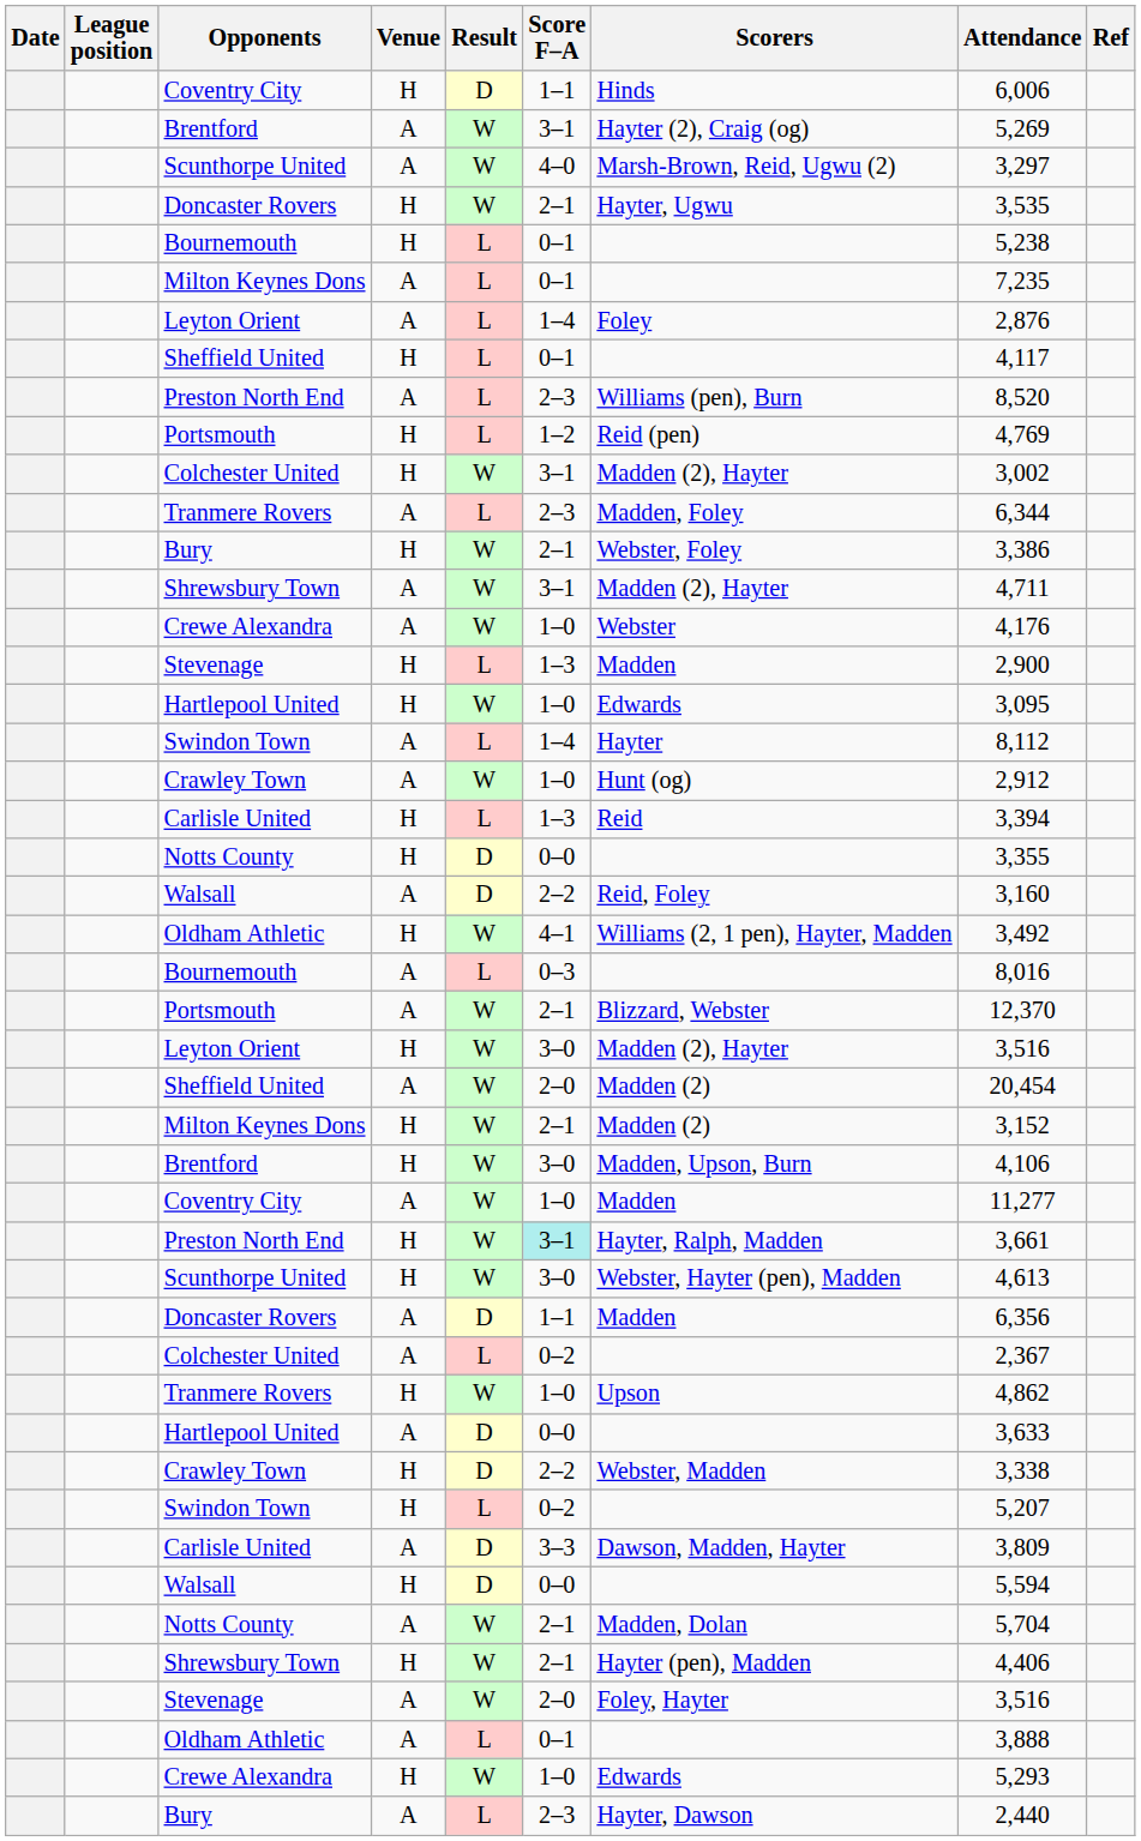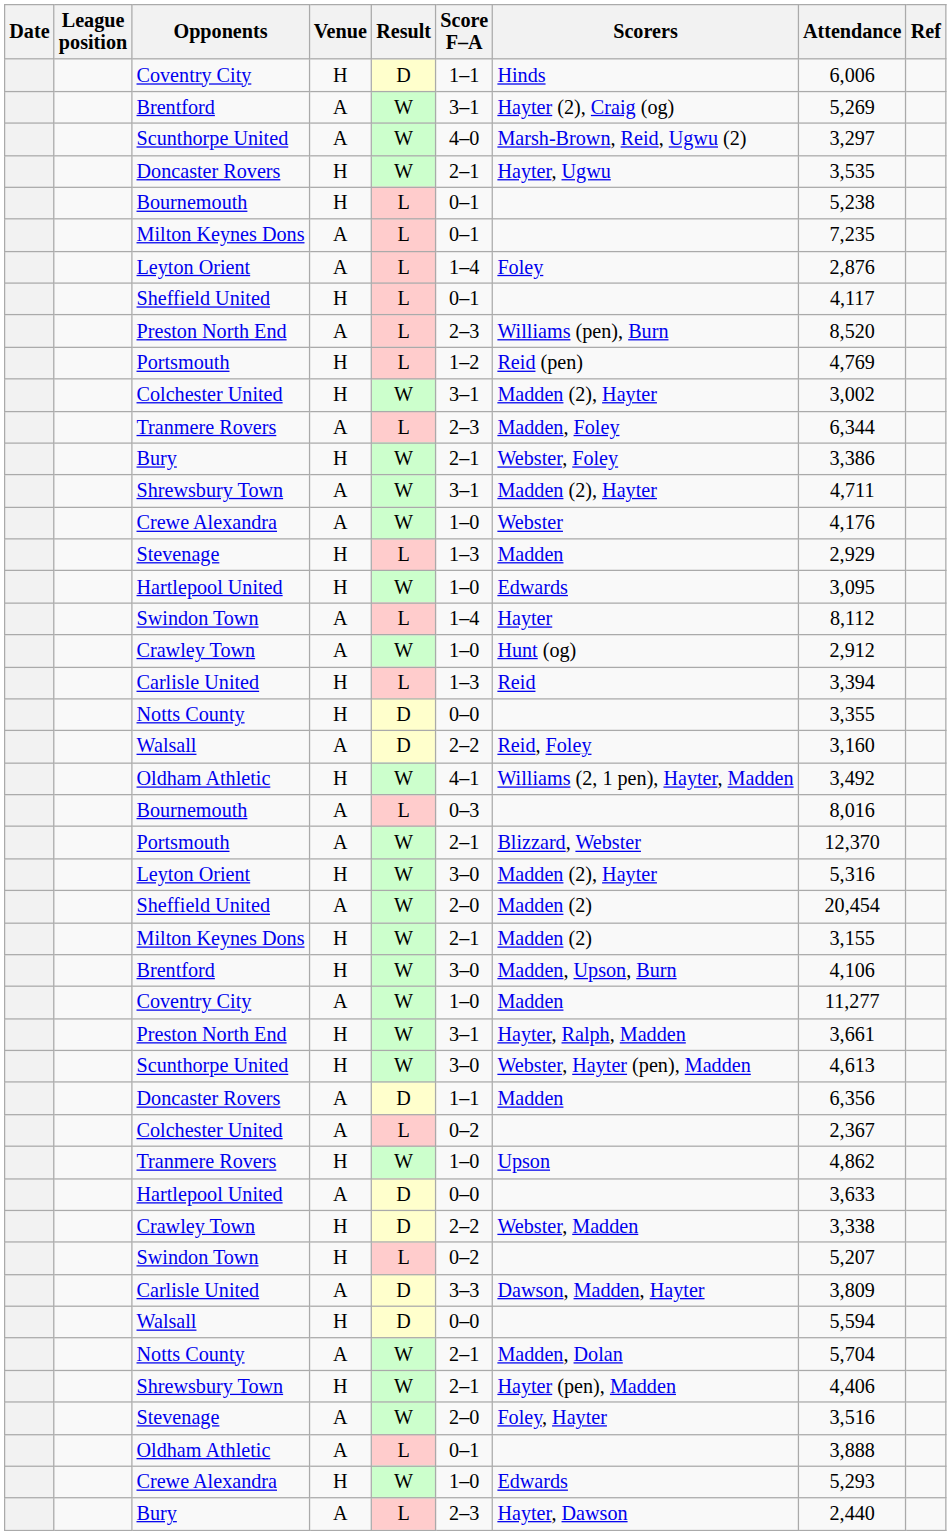 <table class="wikitable plainrowheaders sortable" style="text-align:center">
 <tr>
 <th scope="col">Date</th>
 <th scope="col">League<br>position</th>
 <th scope="col">Opponents</th>
 <th scope="col">Venue</th>
 <th scope="col">Result</th>
 <th scope="col">Score<br>F–A</th>
 <th scope="col" class="unsortable">Scorers</th>
 <th scope="col">Attendance</th>
 <th scope="col" class="unsortable">Ref</th>
 </tr>
 <tr>
 <th scope="row"></th>
 <td></td>
 <td align="left"><a href='#'>Coventry City</a></td>
 <td>H</td>
 <td style="background-color:#FFFFCC">D</td>
 <td>1–1</td>
 <td align="left"><a href='#'>Hinds</a></td>
 <td>6,006</td>
 <td></td>
 </tr>
 <tr>
 <th scope="row"></th>
 <td></td>
 <td align="left"><a href='#'>Brentford</a></td>
 <td>A</td>
 <td style="background-color:#CCFFCC">W</td>
 <td>3–1</td>
 <td align="left"><a href='#'>Hayter</a> (2), <a href='#'>Craig</a> (og)</td>
 <td>5,269</td>
 <td></td>
 </tr>
 <tr>
 <th scope="row"></th>
 <td></td>
 <td align="left"><a href='#'>Scunthorpe United</a></td>
 <td>A</td>
 <td style="background-color:#CCFFCC">W</td>
 <td>4–0</td>
 <td align="left"><a href='#'>Marsh-Brown</a>, <a href='#'>Reid</a>, <a href='#'>Ugwu</a> (2)</td>
 <td>3,297</td>
 <td></td>
 </tr>
 <tr>
 <th scope="row"></th>
 <td></td>
 <td align="left"><a href='#'>Doncaster Rovers</a></td>
 <td>H</td>
 <td style="background-color:#CCFFCC">W</td>
 <td>2–1</td>
 <td align="left"><a href='#'>Hayter</a>, <a href='#'>Ugwu</a></td>
 <td>3,535</td>
 <td></td>
 </tr>
 <tr>
 <th scope="row"></th>
 <td></td>
 <td align="left"><a href='#'>Bournemouth</a></td>
 <td>H</td>
 <td style="background-color:#FFCCCC">L</td>
 <td>0–1</td>
 <td align="left"></td>
 <td>5,238</td>
 <td></td>
 </tr>
 <tr>
 <th scope="row"></th>
 <td></td>
 <td align="left"><a href='#'>Milton Keynes Dons</a></td>
 <td>A</td>
 <td style="background-color:#FFCCCC">L</td>
 <td>0–1</td>
 <td align="left"></td>
 <td>7,235</td>
 <td></td>
 </tr>
 <tr>
 <th scope="row"></th>
 <td></td>
 <td align="left"><a href='#'>Leyton Orient</a></td>
 <td>A</td>
 <td style="background-color:#FFCCCC">L</td>
 <td>1–4</td>
 <td align="left"><a href='#'>Foley</a></td>
 <td>2,876</td>
 <td></td>
 </tr>
 <tr>
 <th scope="row"></th>
 <td></td>
 <td align="left"><a href='#'>Sheffield United</a></td>
 <td>H</td>
 <td style="background-color:#FFCCCC">L</td>
 <td>0–1</td>
 <td align="left"></td>
 <td>4,117</td>
 <td></td>
 </tr>
 <tr>
 <th scope="row"></th>
 <td></td>
 <td align="left"><a href='#'>Preston North End</a></td>
 <td>A</td>
 <td style="background-color:#FFCCCC">L</td>
 <td>2–3</td>
 <td align="left"><a href='#'>Williams</a> (pen), <a href='#'>Burn</a></td>
 <td>8,520</td>
 <td></td>
 </tr>
 <tr>
 <th scope="row"></th>
 <td></td>
 <td align="left"><a href='#'>Portsmouth</a></td>
 <td>H</td>
 <td style="background-color:#FFCCCC">L</td>
 <td>1–2</td>
 <td align="left"><a href='#'>Reid</a> (pen)</td>
 <td>4,769</td>
 <td></td>
 </tr>
 <tr>
 <th scope="row"></th>
 <td></td>
 <td align="left"><a href='#'>Colchester United</a></td>
 <td>H</td>
 <td style="background-color:#CCFFCC">W</td>
 <td>3–1</td>
 <td align="left"><a href='#'>Madden</a> (2), <a href='#'>Hayter</a></td>
 <td>3,002</td>
 <td></td>
 </tr>
 <tr>
 <th scope="row"></th>
 <td></td>
 <td align="left"><a href='#'>Tranmere Rovers</a></td>
 <td>A</td>
 <td style="background-color:#FFCCCC">L</td>
 <td>2–3</td>
 <td align="left"><a href='#'>Madden</a>, <a href='#'>Foley</a></td>
 <td>6,344</td>
 <td></td>
 </tr>
 <tr>
 <th scope="row"></th>
 <td></td>
 <td align="left"><a href='#'>Bury</a></td>
 <td>H</td>
 <td style="background-color:#CCFFCC">W</td>
 <td>2–1</td>
 <td align="left"><a href='#'>Webster</a>, <a href='#'>Foley</a></td>
 <td>3,386</td>
 <td></td>
 </tr>
 <tr>
 <th scope="row"></th>
 <td></td>
 <td align="left"><a href='#'>Shrewsbury Town</a></td>
 <td>A</td>
 <td style="background-color:#CCFFCC">W</td>
 <td>3–1</td>
 <td align="left"><a href='#'>Madden</a> (2), <a href='#'>Hayter</a></td>
 <td>4,711</td>
 <td></td>
 </tr>
 <tr>
 <th scope="row"></th>
 <td></td>
 <td align="left"><a href='#'>Crewe Alexandra</a></td>
 <td>A</td>
 <td style="background-color:#CCFFCC">W</td>
 <td>1–0</td>
 <td align="left"><a href='#'>Webster</a></td>
 <td>4,176</td>
 <td></td>
 </tr>
 <tr>
 <th scope="row"></th>
 <td></td>
 <td align="left"><a href='#'>Stevenage</a></td>
 <td>H</td>
 <td style="background-color:#FFCCCC">L</td>
 <td>1–3</td>
 <td align="left"><a href='#'>Madden</a></td>
-<td>2,900</td>
+<td>2,929</td>
 <td></td>
 </tr>
 <tr>
 <th scope="row"></th>
 <td></td>
 <td align="left"><a href='#'>Hartlepool United</a></td>
 <td>H</td>
 <td style="background-color:#CCFFCC">W</td>
 <td>1–0</td>
 <td align="left"><a href='#'>Edwards</a></td>
 <td>3,095</td>
 <td></td>
 </tr>
 <tr>
 <th scope="row"></th>
 <td></td>
 <td align="left"><a href='#'>Swindon Town</a></td>
 <td>A</td>
 <td style="background-color:#FFCCCC">L</td>
 <td>1–4</td>
 <td align="left"><a href='#'>Hayter</a></td>
 <td>8,112</td>
 <td></td>
 </tr>
 <tr>
 <th scope="row"></th>
 <td></td>
 <td align="left"><a href='#'>Crawley Town</a></td>
 <td>A</td>
 <td style="background-color:#CCFFCC">W</td>
 <td>1–0</td>
 <td align="left"><a href='#'>Hunt</a> (og)</td>
 <td>2,912</td>
 <td></td>
 </tr>
 <tr>
 <th scope="row"></th>
 <td></td>
 <td align="left"><a href='#'>Carlisle United</a></td>
 <td>H</td>
 <td style="background-color:#FFCCCC">L</td>
 <td>1–3</td>
 <td align="left"><a href='#'>Reid</a></td>
 <td>3,394</td>
 <td></td>
 </tr>
 <tr>
 <th scope="row"></th>
 <td></td>
 <td align="left"><a href='#'>Notts County</a></td>
 <td>H</td>
 <td style="background-color:#FFFFCC">D</td>
 <td>0–0</td>
 <td align="left"></td>
 <td>3,355</td>
 <td></td>
 </tr>
 <tr>
 <th scope="row"></th>
 <td></td>
 <td align="left"><a href='#'>Walsall</a></td>
 <td>A</td>
 <td style="background-color:#FFFFCC">D</td>
 <td>2–2</td>
 <td align="left"><a href='#'>Reid</a>, <a href='#'>Foley</a></td>
 <td>3,160</td>
 <td></td>
 </tr>
 <tr>
 <th scope="row"></th>
 <td></td>
 <td align="left"><a href='#'>Oldham Athletic</a></td>
 <td>H</td>
 <td style="background-color:#CCFFCC">W</td>
 <td>4–1</td>
 <td align="left"><a href='#'>Williams</a> (2, 1 pen), <a href='#'>Hayter</a>, <a href='#'>Madden</a></td>
 <td>3,492</td>
 <td></td>
 </tr>
 <tr>
 <th scope="row"></th>
 <td></td>
 <td align="left"><a href='#'>Bournemouth</a></td>
 <td>A</td>
 <td style="background-color:#FFCCCC">L</td>
 <td>0–3</td>
 <td align="left"></td>
 <td>8,016</td>
 <td></td>
 </tr>
 <tr>
 <th scope="row"></th>
 <td></td>
 <td align="left"><a href='#'>Portsmouth</a></td>
 <td>A</td>
 <td style="background-color:#CCFFCC">W</td>
 <td>2–1</td>
 <td align="left"><a href='#'>Blizzard</a>, <a href='#'>Webster</a></td>
 <td>12,370</td>
 <td></td>
 </tr>
 <tr>
 <th scope="row"></th>
 <td></td>
 <td align="left"><a href='#'>Leyton Orient</a></td>
 <td>H</td>
 <td style="background-color:#CCFFCC">W</td>
 <td>3–0</td>
 <td align="left"><a href='#'>Madden</a> (2), <a href='#'>Hayter</a></td>
-<td>3,516</td>
+<td>5,316</td>
 <td></td>
 </tr>
 <tr>
 <th scope="row"></th>
 <td></td>
 <td align="left"><a href='#'>Sheffield United</a></td>
 <td>A</td>
 <td style="background-color:#CCFFCC">W</td>
 <td>2–0</td>
 <td align="left"><a href='#'>Madden</a> (2)</td>
 <td>20,454</td>
 <td></td>
 </tr>
 <tr>
 <th scope="row"></th>
 <td></td>
 <td align="left"><a href='#'>Milton Keynes Dons</a></td>
 <td>H</td>
 <td style="background-color:#CCFFCC">W</td>
 <td>2–1</td>
 <td align="left"><a href='#'>Madden</a> (2)</td>
-<td>3,152</td>
+<td>3,155</td>
 <td></td>
 </tr>
 <tr>
 <th scope="row"></th>
 <td></td>
 <td align="left"><a href='#'>Brentford</a></td>
 <td>H</td>
 <td style="background-color:#CCFFCC">W</td>
 <td>3–0</td>
 <td align="left"><a href='#'>Madden</a>, <a href='#'>Upson</a>, <a href='#'>Burn</a></td>
 <td>4,106</td>
 <td></td>
 </tr>
 <tr>
 <th scope="row"></th>
 <td></td>
 <td align="left"><a href='#'>Coventry City</a></td>
 <td>A</td>
 <td style="background-color:#CCFFCC">W</td>
 <td>1–0</td>
 <td align="left"><a href='#'>Madden</a></td>
 <td>11,277</td>
 <td></td>
 </tr>
 <tr>
 <th scope="row"></th>
 <td></td>
 <td align="left"><a href='#'>Preston North End</a></td>
 <td>H</td>
 <td style="background-color:#CCFFCC">W</td>
-<td style="background: paleturquoise;">3–1</td>
+<td>3–1</td>
 <td align="left"><a href='#'>Hayter</a>, <a href='#'>Ralph</a>, <a href='#'>Madden</a></td>
 <td>3,661</td>
 <td></td>
 </tr>
 <tr>
 <th scope="row"></th>
 <td></td>
 <td align="left"><a href='#'>Scunthorpe United</a></td>
 <td>H</td>
 <td style="background-color:#CCFFCC">W</td>
 <td>3–0</td>
 <td align="left"><a href='#'>Webster</a>, <a href='#'>Hayter</a> (pen), <a href='#'>Madden</a></td>
 <td>4,613</td>
 <td></td>
 </tr>
 <tr>
 <th scope="row"></th>
 <td></td>
 <td align="left"><a href='#'>Doncaster Rovers</a></td>
 <td>A</td>
 <td style="background-color:#FFFFCC">D</td>
 <td>1–1</td>
 <td align="left"><a href='#'>Madden</a></td>
 <td>6,356</td>
 <td></td>
 </tr>
 <tr>
 <th scope="row"></th>
 <td></td>
 <td align="left"><a href='#'>Colchester United</a></td>
 <td>A</td>
 <td style="background-color:#FFCCCC">L</td>
 <td>0–2</td>
 <td align="left"></td>
 <td>2,367</td>
 <td></td>
 </tr>
 <tr>
 <th scope="row"></th>
 <td></td>
 <td align="left"><a href='#'>Tranmere Rovers</a></td>
 <td>H</td>
 <td style="background-color:#CCFFCC">W</td>
 <td>1–0</td>
 <td align="left"><a href='#'>Upson</a></td>
 <td>4,862</td>
 <td></td>
 </tr>
 <tr>
 <th scope="row"></th>
 <td></td>
 <td align="left"><a href='#'>Hartlepool United</a></td>
 <td>A</td>
 <td style="background-color:#FFFFCC">D</td>
 <td>0–0</td>
 <td align="left"></td>
 <td>3,633</td>
 <td></td>
 </tr>
 <tr>
 <th scope="row"></th>
 <td></td>
 <td align="left"><a href='#'>Crawley Town</a></td>
 <td>H</td>
 <td style="background-color:#FFFFCC">D</td>
 <td>2–2</td>
 <td align="left"><a href='#'>Webster</a>, <a href='#'>Madden</a></td>
 <td>3,338</td>
 <td></td>
 </tr>
 <tr>
 <th scope="row"></th>
 <td></td>
 <td align="left"><a href='#'>Swindon Town</a></td>
 <td>H</td>
 <td style="background-color:#FFCCCC">L</td>
 <td>0–2</td>
 <td align="left"></td>
 <td>5,207</td>
 <td></td>
 </tr>
 <tr>
 <th scope="row"></th>
 <td></td>
 <td align="left"><a href='#'>Carlisle United</a></td>
 <td>A</td>
 <td style="background-color:#FFFFCC">D</td>
 <td>3–3</td>
 <td align="left"><a href='#'>Dawson</a>, <a href='#'>Madden</a>, <a href='#'>Hayter</a></td>
 <td>3,809</td>
 <td></td>
 </tr>
 <tr>
 <th scope="row"></th>
 <td></td>
 <td align="left"><a href='#'>Walsall</a></td>
 <td>H</td>
 <td style="background-color:#FFFFCC">D</td>
 <td>0–0</td>
 <td align="left"></td>
 <td>5,594</td>
 <td></td>
 </tr>
 <tr>
 <th scope="row"></th>
 <td></td>
 <td align="left"><a href='#'>Notts County</a></td>
 <td>A</td>
 <td style="background-color:#CCFFCC">W</td>
 <td>2–1</td>
 <td align="left"><a href='#'>Madden</a>, <a href='#'>Dolan</a></td>
 <td>5,704</td>
 <td></td>
 </tr>
 <tr>
 <th scope="row"></th>
 <td></td>
 <td align="left"><a href='#'>Shrewsbury Town</a></td>
 <td>H</td>
 <td style="background-color:#CCFFCC">W</td>
 <td>2–1</td>
 <td align="left"><a href='#'>Hayter</a> (pen), <a href='#'>Madden</a></td>
 <td>4,406</td>
 <td></td>
 </tr>
 <tr>
 <th scope="row"></th>
 <td></td>
 <td align="left"><a href='#'>Stevenage</a></td>
 <td>A</td>
 <td style="background-color:#CCFFCC">W</td>
 <td>2–0</td>
 <td align="left"><a href='#'>Foley</a>, <a href='#'>Hayter</a></td>
 <td>3,516</td>
 <td></td>
 </tr>
 <tr>
 <th scope="row"></th>
 <td></td>
 <td align="left"><a href='#'>Oldham Athletic</a></td>
 <td>A</td>
 <td style="background-color:#FFCCCC">L</td>
 <td>0–1</td>
 <td align="left"></td>
 <td>3,888</td>
 <td></td>
 </tr>
 <tr>
 <th scope="row"></th>
 <td></td>
 <td align="left"><a href='#'>Crewe Alexandra</a></td>
 <td>H</td>
 <td style="background-color:#CCFFCC">W</td>
 <td>1–0</td>
 <td align="left"><a href='#'>Edwards</a></td>
 <td>5,293</td>
 <td></td>
 </tr>
 <tr>
 <th scope="row"></th>
 <td></td>
 <td align="left"><a href='#'>Bury</a></td>
 <td>A</td>
 <td style="background-color:#FFCCCC">L</td>
 <td>2–3</td>
 <td align="left"><a href='#'>Hayter</a>, <a href='#'>Dawson</a></td>
 <td>2,440</td>
 <td></td>
 </tr>
 </table>
